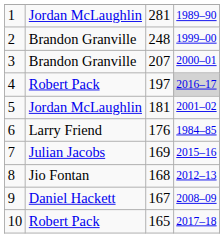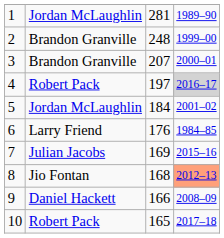 <table class="wikitable">
 <tr>
 </tr>
 <tr>
 <td>1</td>
 <td><a href='#'>Jordan McLaughlin</a></td>
 <td>281</td>
 <td style="font-size:80%;"><a href='#'>1989–90</a></td>
 </tr>
 <tr>
 <td>2</td>
 <td>Brandon Granville</td>
 <td>248</td>
 <td style="font-size:80%;"><a href='#'>1999–00</a></td>
 </tr>
 <tr>
 <td>3</td>
 <td>Brandon Granville</td>
 <td>207</td>
 <td style="font-size:80%;"><a href='#'>2000–01</a></td>
 </tr>
 <tr>
 <td>4</td>
 <td><a href='#'>Robert Pack</a></td>
 <td>197</td>
 <td style="background: lightgrey; font-size:80%;"><a href='#'>2016–17</a></td>
 </tr>
 <tr>
 <td>5</td>
 <td><a href='#'>Jordan McLaughlin</a></td>
-<td>181</td>
+<td>184</td>
 <td style="font-size:80%;"><a href='#'>2001–02</a></td>
 </tr>
 <tr>
 <td>6</td>
 <td>Larry Friend</td>
 <td>176</td>
 <td style="font-size:80%;"><a href='#'>1984–85</a></td>
 </tr>
 <tr>
 <td>7</td>
 <td><a href='#'>Julian Jacobs</a></td>
 <td>169</td>
 <td style="font-size:80%;"><a href='#'>2015–16</a></td>
 </tr>
 <tr>
 <td>8</td>
 <td>Jio Fontan</td>
 <td>168</td>
-<td style="font-size:80%;"><a href='#'>2012–13</a></td>
+<td style="background: lightsalmon; font-size:80%;"><a href='#'>2012–13</a></td>
 </tr>
 <tr>
 <td>9</td>
 <td><a href='#'>Daniel Hackett</a></td>
-<td>167</td>
+<td>166</td>
 <td style="font-size:80%;"><a href='#'>2008–09</a></td>
 </tr>
 <tr>
 <td>10</td>
 <td><a href='#'>Robert Pack</a></td>
 <td>165</td>
 <td style="font-size:80%;"><a href='#'>2017–18</a></td>
 </tr>
 </table>
